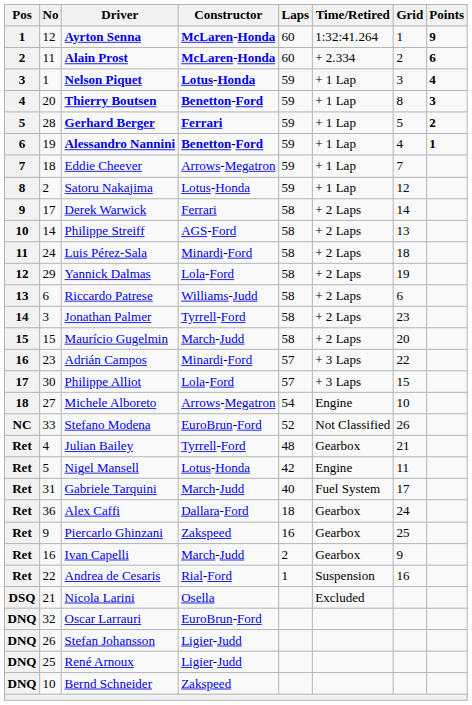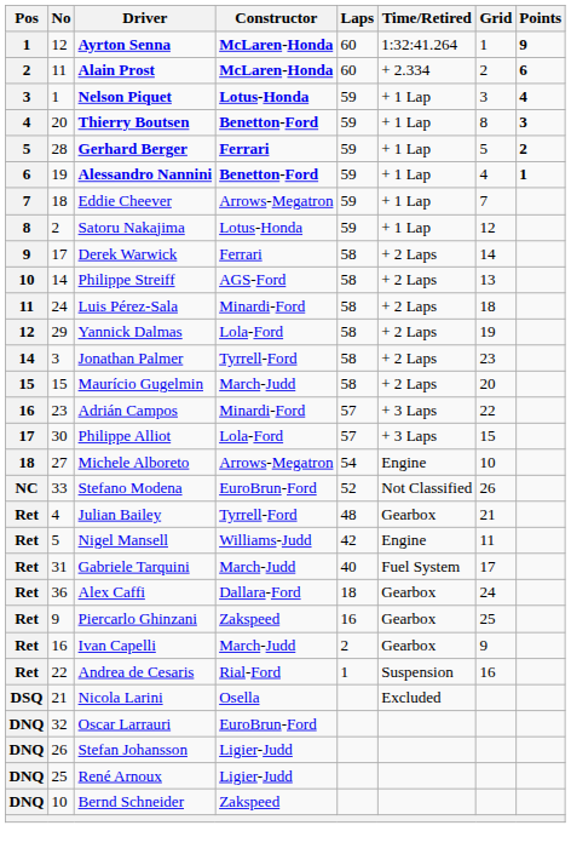 <table class="wikitable" style="font-size: 95%;">
 <tr>
 <th>Pos</th>
 <th>No</th>
 <th>Driver</th>
 <th>Constructor</th>
 <th>Laps</th>
 <th>Time/Retired</th>
 <th>Grid</th>
 <th>Points</th>
 </tr>
 <tr>
 <th>1</th>
 <td>12</td>
 <td> <strong><a href='#'>Ayrton Senna</a></strong></td>
 <td><strong><a href='#'>McLaren</a>-<a href='#'>Honda</a></strong></td>
 <td>60</td>
 <td>1:32:41.264</td>
 <td>1</td>
 <td><strong>9</strong></td>
 </tr>
 <tr>
 <th>2</th>
 <td>11</td>
 <td> <strong><a href='#'>Alain Prost</a></strong></td>
 <td><strong><a href='#'>McLaren</a>-<a href='#'>Honda</a></strong></td>
 <td>60</td>
 <td>+ 2.334</td>
 <td>2</td>
 <td><strong>6</strong></td>
 </tr>
 <tr>
 <th>3</th>
 <td>1</td>
 <td> <strong><a href='#'>Nelson Piquet</a></strong></td>
 <td><strong><a href='#'>Lotus</a>-<a href='#'>Honda</a></strong></td>
 <td>59</td>
 <td>+ 1 Lap</td>
 <td>3</td>
 <td><strong>4</strong></td>
 </tr>
 <tr>
 <th>4</th>
 <td>20</td>
 <td> <strong><a href='#'>Thierry Boutsen</a></strong></td>
 <td><strong><a href='#'>Benetton</a>-<a href='#'>Ford</a></strong></td>
 <td>59</td>
 <td>+ 1 Lap</td>
 <td>8</td>
 <td><strong>3</strong></td>
 </tr>
 <tr>
 <th>5</th>
 <td>28</td>
 <td> <strong><a href='#'>Gerhard Berger</a></strong></td>
 <td><strong><a href='#'>Ferrari</a></strong></td>
 <td>59</td>
 <td>+ 1 Lap</td>
 <td>5</td>
 <td><strong>2</strong></td>
 </tr>
 <tr>
 <th>6</th>
 <td>19</td>
 <td> <strong><a href='#'>Alessandro Nannini</a></strong></td>
 <td><strong><a href='#'>Benetton</a>-<a href='#'>Ford</a></strong></td>
 <td>59</td>
 <td>+ 1 Lap</td>
 <td>4</td>
 <td><strong>1</strong></td>
 </tr>
 <tr>
 <th>7</th>
 <td>18</td>
 <td> <a href='#'>Eddie Cheever</a></td>
 <td><a href='#'>Arrows</a>-<a href='#'>Megatron</a></td>
 <td>59</td>
 <td>+ 1 Lap</td>
 <td>7</td>
 <td> </td>
 </tr>
 <tr>
 <th>8</th>
 <td>2</td>
 <td> <a href='#'>Satoru Nakajima</a></td>
 <td><a href='#'>Lotus</a>-<a href='#'>Honda</a></td>
 <td>59</td>
 <td>+ 1 Lap</td>
 <td>12</td>
 <td> </td>
 </tr>
 <tr>
 <th>9</th>
 <td>17</td>
 <td> <a href='#'>Derek Warwick</a></td>
 <td><a href='#'>Ferrari</a></td>
 <td>58</td>
 <td>+ 2 Laps</td>
 <td>14</td>
 <td> </td>
 </tr>
 <tr>
 <th>10</th>
 <td>14</td>
 <td> <a href='#'>Philippe Streiff</a></td>
 <td><a href='#'>AGS</a>-<a href='#'>Ford</a></td>
 <td>58</td>
 <td>+ 2 Laps</td>
 <td>13</td>
 <td> </td>
 </tr>
 <tr>
 <th>11</th>
 <td>24</td>
 <td> <a href='#'>Luis Pérez-Sala</a></td>
 <td><a href='#'>Minardi</a>-<a href='#'>Ford</a></td>
 <td>58</td>
 <td>+ 2 Laps</td>
 <td>18</td>
 <td> </td>
 </tr>
 <tr>
 <th>12</th>
 <td>29</td>
 <td> <a href='#'>Yannick Dalmas</a></td>
 <td><a href='#'>Lola</a>-<a href='#'>Ford</a></td>
 <td>58</td>
 <td>+ 2 Laps</td>
 <td>19</td>
 <td> </td>
 </tr>
 <tr>
-<th>13</th>
-<td>6</td>
-<td> <a href='#'>Riccardo Patrese</a></td>
-<td><a href='#'>Williams</a>-<a href='#'>Judd</a></td>
-<td>58</td>
-<td>+ 2 Laps</td>
-<td>6</td>
-<td> </td>
-</tr>
-<tr>
 <th>14</th>
 <td>3</td>
 <td> <a href='#'>Jonathan Palmer</a></td>
 <td><a href='#'>Tyrrell</a>-<a href='#'>Ford</a></td>
 <td>58</td>
 <td>+ 2 Laps</td>
 <td>23</td>
 <td> </td>
 </tr>
 <tr>
 <th>15</th>
 <td>15</td>
 <td> <a href='#'>Maurício Gugelmin</a></td>
 <td><a href='#'>March</a>-<a href='#'>Judd</a></td>
 <td>58</td>
 <td>+ 2 Laps</td>
 <td>20</td>
 <td> </td>
 </tr>
 <tr>
 <th>16</th>
 <td>23</td>
 <td> <a href='#'>Adrián Campos</a></td>
 <td><a href='#'>Minardi</a>-<a href='#'>Ford</a></td>
 <td>57</td>
 <td>+ 3 Laps</td>
 <td>22</td>
 <td> </td>
 </tr>
 <tr>
 <th>17</th>
 <td>30</td>
 <td> <a href='#'>Philippe Alliot</a></td>
 <td><a href='#'>Lola</a>-<a href='#'>Ford</a></td>
 <td>57</td>
 <td>+ 3 Laps</td>
 <td>15</td>
 <td> </td>
 </tr>
 <tr>
 <th>18</th>
 <td>27</td>
 <td> <a href='#'>Michele Alboreto</a></td>
 <td><a href='#'>Arrows</a>-<a href='#'>Megatron</a></td>
 <td>54</td>
 <td>Engine</td>
 <td>10</td>
 <td> </td>
 </tr>
 <tr>
 <th>NC</th>
 <td>33</td>
 <td> <a href='#'>Stefano Modena</a></td>
 <td><a href='#'>EuroBrun</a>-<a href='#'>Ford</a></td>
 <td>52</td>
 <td>Not Classified</td>
 <td>26</td>
 <td> </td>
 </tr>
 <tr>
 <th>Ret</th>
 <td>4</td>
 <td> <a href='#'>Julian Bailey</a></td>
 <td><a href='#'>Tyrrell</a>-<a href='#'>Ford</a></td>
 <td>48</td>
 <td>Gearbox</td>
 <td>21</td>
 <td> </td>
 </tr>
 <tr>
 <th>Ret</th>
 <td>5</td>
 <td> <a href='#'>Nigel Mansell</a></td>
-<td><a href='#'>Lotus</a>-<a href='#'>Honda</a></td>
+<td><a href='#'>Williams</a>-<a href='#'>Judd</a></td>
 <td>42</td>
 <td>Engine</td>
 <td>11</td>
 <td> </td>
 </tr>
 <tr>
 <th>Ret</th>
 <td>31</td>
 <td> <a href='#'>Gabriele Tarquini</a></td>
 <td><a href='#'>March</a>-<a href='#'>Judd</a></td>
 <td>40</td>
 <td>Fuel System</td>
 <td>17</td>
 <td> </td>
 </tr>
 <tr>
 <th>Ret</th>
 <td>36</td>
 <td> <a href='#'>Alex Caffi</a></td>
 <td><a href='#'>Dallara</a>-<a href='#'>Ford</a></td>
 <td>18</td>
 <td>Gearbox</td>
 <td>24</td>
 <td> </td>
 </tr>
 <tr>
 <th>Ret</th>
 <td>9</td>
 <td> <a href='#'>Piercarlo Ghinzani</a></td>
 <td><a href='#'>Zakspeed</a></td>
 <td>16</td>
 <td>Gearbox</td>
 <td>25</td>
 <td> </td>
 </tr>
 <tr>
 <th>Ret</th>
 <td>16</td>
 <td> <a href='#'>Ivan Capelli</a></td>
 <td><a href='#'>March</a>-<a href='#'>Judd</a></td>
 <td>2</td>
 <td>Gearbox</td>
 <td>9</td>
 <td> </td>
 </tr>
 <tr>
 <th>Ret</th>
 <td>22</td>
 <td> <a href='#'>Andrea de Cesaris</a></td>
 <td><a href='#'>Rial</a>-<a href='#'>Ford</a></td>
 <td>1</td>
 <td>Suspension</td>
 <td>16</td>
 <td> </td>
 </tr>
 <tr>
 <th>DSQ</th>
 <td>21</td>
 <td> <a href='#'>Nicola Larini</a></td>
 <td><a href='#'>Osella</a></td>
 <td> </td>
 <td>Excluded</td>
 <td></td>
 <td> </td>
 </tr>
 <tr>
 <th>DNQ</th>
 <td>32</td>
 <td> <a href='#'>Oscar Larrauri</a></td>
 <td><a href='#'>EuroBrun</a>-<a href='#'>Ford</a></td>
 <td> </td>
 <td></td>
 <td></td>
 <td> </td>
 </tr>
 <tr>
 <th>DNQ</th>
 <td>26</td>
 <td> <a href='#'>Stefan Johansson</a></td>
 <td><a href='#'>Ligier</a>-<a href='#'>Judd</a></td>
 <td> </td>
 <td></td>
 <td></td>
 <td> </td>
 </tr>
 <tr>
 <th>DNQ</th>
 <td>25</td>
 <td> <a href='#'>René Arnoux</a></td>
 <td><a href='#'>Ligier</a>-<a href='#'>Judd</a></td>
 <td> </td>
 <td></td>
 <td></td>
 <td> </td>
 </tr>
 <tr>
 <th>DNQ</th>
 <td>10</td>
 <td> <a href='#'>Bernd Schneider</a></td>
 <td><a href='#'>Zakspeed</a></td>
 <td> </td>
 <td></td>
 <td></td>
 <td> </td>
 </tr>
 <tr>
 <th colspan="8"></th>
 </tr>
 </table>
